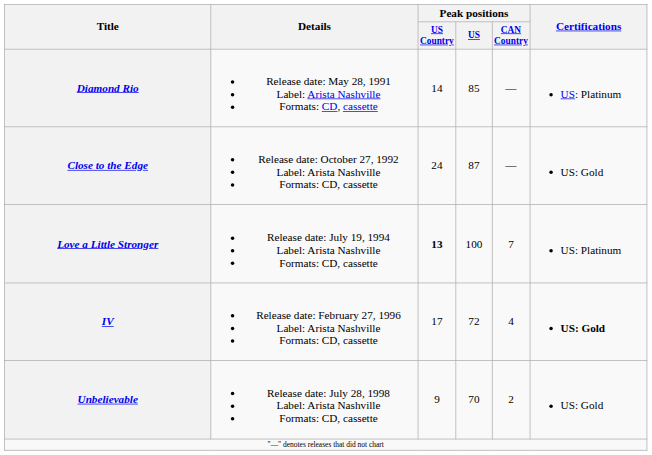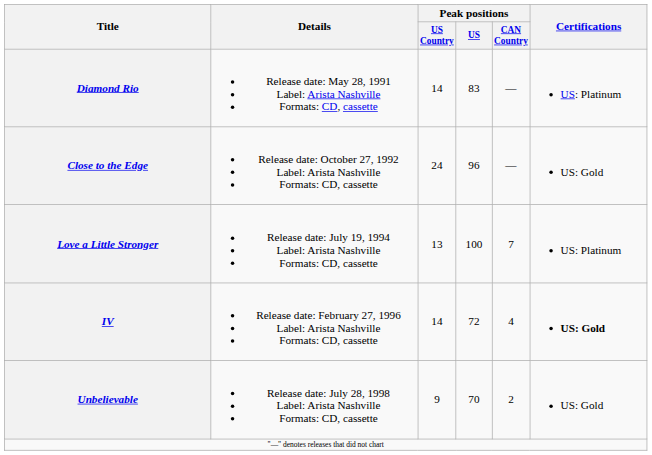 <table class="wikitable plainrowheaders" style="text-align:center;">
 <tr>
 <th rowspan="2" style="width:18em;">Title</th>
 <th rowspan="2" style="width:18em;">Details</th>
 <th colspan="3">Peak positions</th>
 <th rowspan="2" style="width:10em;"><a href='#'>Certifications</a></th>
 </tr>
 <tr style="font-size:smaller;">
 <th width="45"><a href='#'>US Country</a><br></th>
 <th width="45"><a href='#'>US</a><br></th>
 <th width="45"><a href='#'>CAN Country</a><br></th>
 </tr>
 <tr>
 <th scope="row"><em><a href='#'>Diamond Rio</a></em></th>
 <td><br><ul><li>Release date: May 28, 1991</li><li>Label: <a href='#'>Arista Nashville</a></li><li>Formats: <a href='#'>CD</a>, <a href='#'>cassette</a></li></ul></td>
 <td>14</td>
-<td>85</td>
+<td>83</td>
 <td>—</td>
 <td align="left"><br><ul><li><a href='#'>US</a>: Platinum</li></ul></td>
 </tr>
 <tr>
 <th scope="row"><em><a href='#'>Close to the Edge</a></em></th>
 <td><br><ul><li>Release date: October 27, 1992</li><li>Label: Arista Nashville</li><li>Formats: CD, cassette</li></ul></td>
 <td>24</td>
-<td>87</td>
+<td>96</td>
 <td>—</td>
 <td align="left"><br><ul><li>US: Gold</li></ul></td>
 </tr>
 <tr>
 <th scope="row"><em><a href='#'>Love a Little Stronger</a></em></th>
 <td><br><ul><li>Release date: July 19, 1994</li><li>Label: Arista Nashville</li><li>Formats: CD, cassette</li></ul></td>
-<td><strong>13</strong></td>
+<td>13</td>
 <td>100</td>
 <td>7</td>
 <td align="left"><br><ul><li>US: Platinum</li></ul></td>
 </tr>
 <tr>
 <th scope="row"><em><a href='#'>IV</a></em></th>
 <td><br><ul><li>Release date: February 27, 1996</li><li>Label: Arista Nashville</li><li>Formats: CD, cassette</li></ul></td>
-<td>17</td>
+<td>14</td>
 <td>72</td>
 <td>4</td>
 <td align="left"><strong><br><ul><li>US: Gold</li></ul></strong></td>
 </tr>
 <tr>
 <th scope="row"><em><a href='#'>Unbelievable</a></em></th>
 <td><br><ul><li>Release date: July 28, 1998</li><li>Label: Arista Nashville</li><li>Formats: CD, cassette</li></ul></td>
 <td>9</td>
 <td>70</td>
 <td>2</td>
 <td align="left"><br><ul><li>US: Gold</li></ul></td>
 </tr>
 <tr>
 <td colspan="6" style="font-size:8pt">"—" denotes releases that did not chart</td>
 </tr>
 </table>
